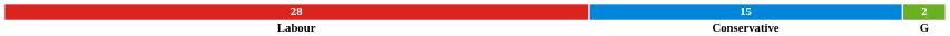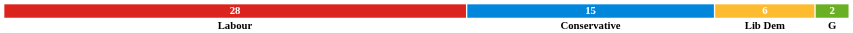 <table style="width:100%; text-align:center;">
 <tr style="color:white;">
 <td style="background:#DC241F; width:54.90%;"><strong>28</strong></td>
 <td style="background:#0087DC; width:29.41%;"><strong>15</strong></td>
+<td style="background:#FDBB30; width:11.76%;"><strong>6</strong></td>
 <td style="background:#6ab023; width:3.92%;"><strong>2</strong></td>
 </tr>
 <tr>
 <td><span><strong>Labour</strong></span></td>
 <td><span><strong>Conservative</strong></span></td>
+<td><span><strong>Lib Dem</strong></span></td>
 <td><span><strong>G</strong></span></td>
 </tr>
 </table>
